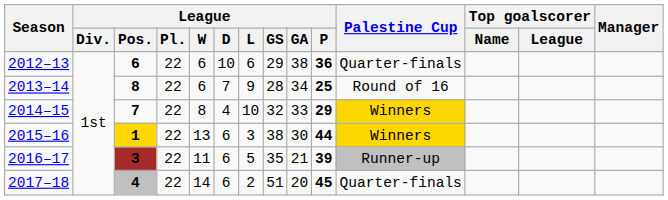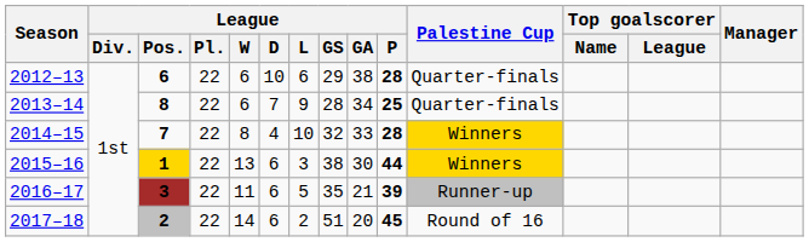 <table class="wikitable">
 <tr style="background:#efefef;">
 <th rowspan="2">Season</th>
 <th colspan="9">League</th>
 <th rowspan="2"><a href='#'>Palestine Cup</a></th>
 <th colspan="2">Top goalscorer</th>
 <th rowspan="2">Manager</th>
 </tr>
 <tr>
 <th>Div.</th>
 <th>Pos.</th>
 <th>Pl.</th>
 <th>W</th>
 <th>D</th>
 <th>L</th>
 <th>GS</th>
 <th>GA</th>
 <th>P</th>
 <th>Name</th>
 <th>League</th>
 </tr>
 <tr>
 <td align=center><a href='#'>2012–13</a></td>
 <td rowspan=6; align=center>1st</td>
 <td align=center><strong>6</strong></td>
 <td align=center>22</td>
 <td align=center>6</td>
 <td align=center>10</td>
 <td align=center>6</td>
 <td align=center>29</td>
 <td align=center>38</td>
-<td align=center><strong>36</strong></td>
+<td align=center><strong>28</strong></td>
 <td align=center>Quarter-finals</td>
 <td align=center></td>
 <td align=center></td>
 <td align=center></td>
 </tr>
 <tr>
 <td align=center><a href='#'>2013–14</a></td>
 <td align=center><strong>8</strong></td>
 <td align=center>22</td>
 <td align=center>6</td>
 <td align=center>7</td>
 <td align=center>9</td>
 <td align=center>28</td>
 <td align=center>34</td>
 <td align=center><strong>25</strong></td>
-<td align=center>Round of 16</td>
+<td align=center>Quarter-finals</td>
 <td align=center></td>
 <td align=center></td>
 <td align=center></td>
 </tr>
 <tr>
 <td align=center><a href='#'>2014–15</a></td>
 <td align=center><strong>7</strong></td>
 <td align=center>22</td>
 <td align=center>8</td>
 <td align=center>4</td>
 <td align=center>10</td>
 <td align=center>32</td>
 <td align=center>33</td>
-<td align=center><strong>29</strong></td>
+<td align=center><strong>28</strong></td>
 <td style="text-align:center; background:gold;">Winners</td>
 <td align=center></td>
 <td align=center></td>
 <td align=center></td>
 </tr>
 <tr>
 <td align=center><a href='#'>2015–16</a></td>
 <td style="text-align:center; background:gold;"><strong>1</strong></td>
 <td align=center>22</td>
 <td align=center>13</td>
 <td align=center>6</td>
 <td align=center>3</td>
 <td align=center>38</td>
 <td align=center>30</td>
 <td align=center><strong>44</strong></td>
 <td style="text-align:center; background:gold;">Winners</td>
 <td align=center></td>
 <td align=center></td>
 <td align=center></td>
 </tr>
 <tr>
 <td align=center><a href='#'>2016–17</a></td>
 <td style="text-align:center; background:brown;"><strong>3</strong></td>
 <td align=center>22</td>
 <td align=center>11</td>
 <td align=center>6</td>
 <td align=center>5</td>
 <td align=center>35</td>
 <td align=center>21</td>
 <td align=center><strong>39</strong></td>
 <td style="text-align:center; background:silver;">Runner-up</td>
 <td align=center></td>
 <td align=center></td>
 <td align=center></td>
 </tr>
 <tr>
 <td align=center><a href='#'>2017–18</a></td>
-<td style="text-align:center; background:silver;"><strong>4</strong></td>
+<td style="text-align:center; background:silver;"><strong>2</strong></td>
 <td align=center>22</td>
 <td align=center>14</td>
 <td align=center>6</td>
 <td align=center>2</td>
 <td align=center>51</td>
 <td align=center>20</td>
 <td align=center><strong>45</strong></td>
-<td align=center>Quarter-finals</td>
+<td align=center>Round of 16</td>
 <td align=center></td>
 <td align=center></td>
 <td align=center></td>
 </tr>
 </table>
